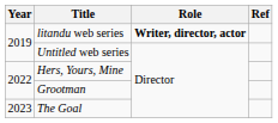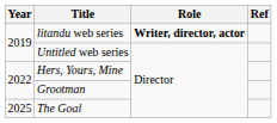 <table class="wikitable sortable">
 <tr>
 <th>Year</th>
 <th>Title</th>
 <th>Role</th>
 <th>Ref</th>
 </tr>
 <tr>
 <td rowspan="2">2019</td>
 <td><em>litandu</em> web series</td>
 <td><strong>Writer, director, actor</strong></td>
 <td></td>
 </tr>
 <tr>
 <td><em>Untitled</em> web series</td>
 <td rowspan="4">Director</td>
 <td></td>
 </tr>
 <tr>
 <td rowspan="2">2022</td>
 <td><em>Hers, Yours, Mine</em></td>
 <td></td>
 </tr>
 <tr>
 <td><em>Grootman</em></td>
 <td></td>
 </tr>
 <tr>
-<td>2023</td>
+<td>2025</td>
 <td><em>The Goal</em></td>
 <td></td>
 </tr>
 </table>
